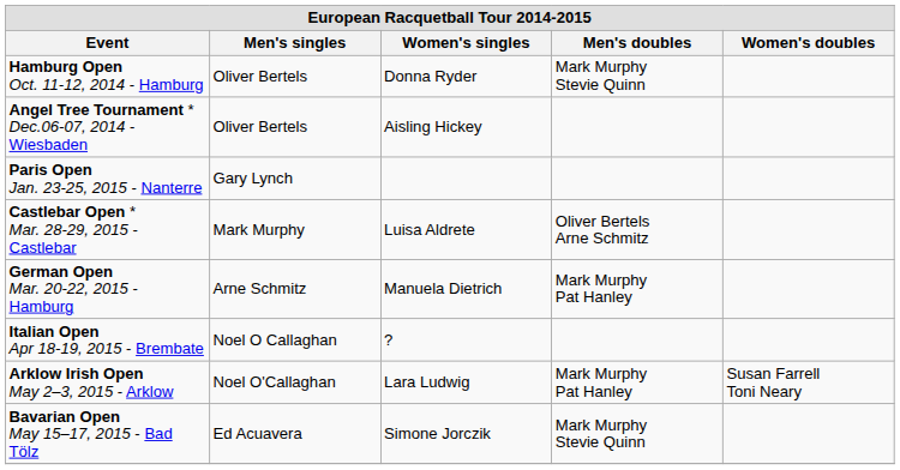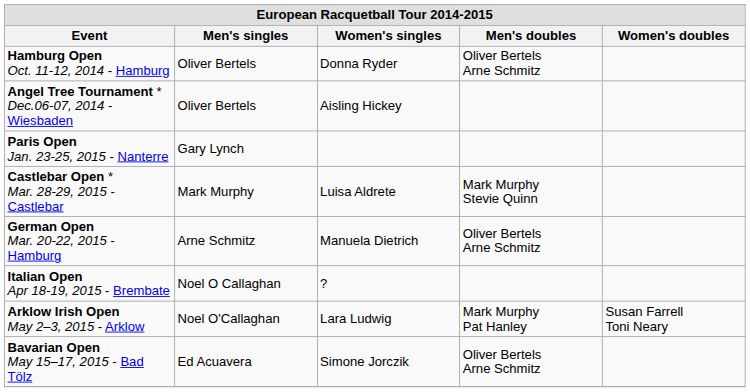 <table class="wikitable" style="font-size: 90%;">
 <tr align=left style="background:#dfdfdf;">
 <td colspan=6 align="center"><strong>European Racquetball Tour 2014-2015</strong></td>
 </tr>
 <tr>
 <th width=180>Event</th>
 <th width=150>Men's singles</th>
 <th width=150>Women's singles</th>
 <th width=150>Men's doubles</th>
 <th width=150>Women's doubles</th>
 </tr>
 <tr>
 <td> <strong>Hamburg Open</strong> <br> <em>Oct. 11-12, 2014</em> - <a href='#'>Hamburg</a></td>
 <td> Oliver Bertels</td>
 <td> Donna Ryder</td>
-<td> Mark Murphy <br> Stevie Quinn</td>
+<td> Oliver Bertels <br> Arne Schmitz</td>
 <td></td>
 </tr>
 <tr>
 <td> <strong>Angel Tree Tournament</strong> * <br> <em>Dec.06-07, 2014</em> - <a href='#'>Wiesbaden</a></td>
 <td> Oliver Bertels</td>
 <td> Aisling Hickey</td>
 <td></td>
 <td></td>
 </tr>
 <tr>
 <td> <strong>Paris Open</strong> <br> <em>Jan. 23-25, 2015</em> - <a href='#'>Nanterre</a></td>
 <td> Gary Lynch</td>
 <td></td>
 <td></td>
 <td></td>
 </tr>
 <tr>
 <td> <strong>Castlebar Open</strong> * <br> <em>Mar. 28-29, 2015</em> - <a href='#'>Castlebar</a></td>
 <td> Mark Murphy</td>
 <td> Luisa Aldrete</td>
-<td> Oliver Bertels<br> Arne Schmitz</td>
+<td> Mark Murphy <br> Stevie Quinn</td>
 <td></td>
 </tr>
 <tr>
 <td> <strong>German Open</strong> <br> <em>Mar. 20-22, 2015</em> - <a href='#'>Hamburg</a></td>
 <td> Arne Schmitz</td>
 <td> Manuela Dietrich</td>
-<td> Mark Murphy <br> Pat Hanley</td>
+<td> Oliver Bertels <br> Arne Schmitz</td>
 <td></td>
 </tr>
 <tr>
 <td> <strong>Italian Open</strong> <br> <em>Apr 18-19, 2015</em> - <a href='#'>Brembate</a></td>
 <td> Noel O Callaghan</td>
 <td> ?</td>
 <td></td>
 <td></td>
 </tr>
 <tr>
 <td> <strong>Arklow Irish Open</strong> <br> <em>May 2–3, 2015</em> - <a href='#'>Arklow</a></td>
 <td> Noel O'Callaghan</td>
 <td> Lara Ludwig</td>
 <td> Mark Murphy <br> Pat Hanley</td>
 <td> Susan Farrell<br> Toni Neary</td>
 </tr>
 <tr>
 <td> <strong>Bavarian Open</strong> <br> <em>May 15–17, 2015</em> - <a href='#'>Bad Tölz</a></td>
 <td> Ed Acuavera</td>
 <td> Simone Jorczik</td>
-<td> Mark Murphy <br> Stevie Quinn</td>
+<td> Oliver Bertels<br> Arne Schmitz</td>
 <td></td>
 </tr>
 <tr>
 </tr>
 </table>
